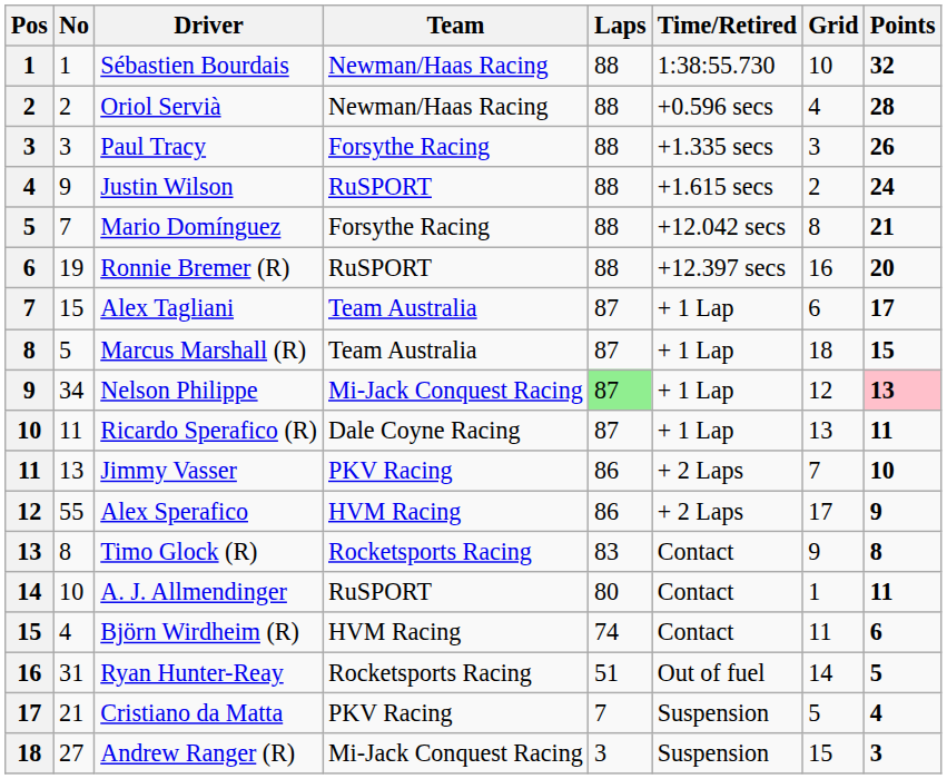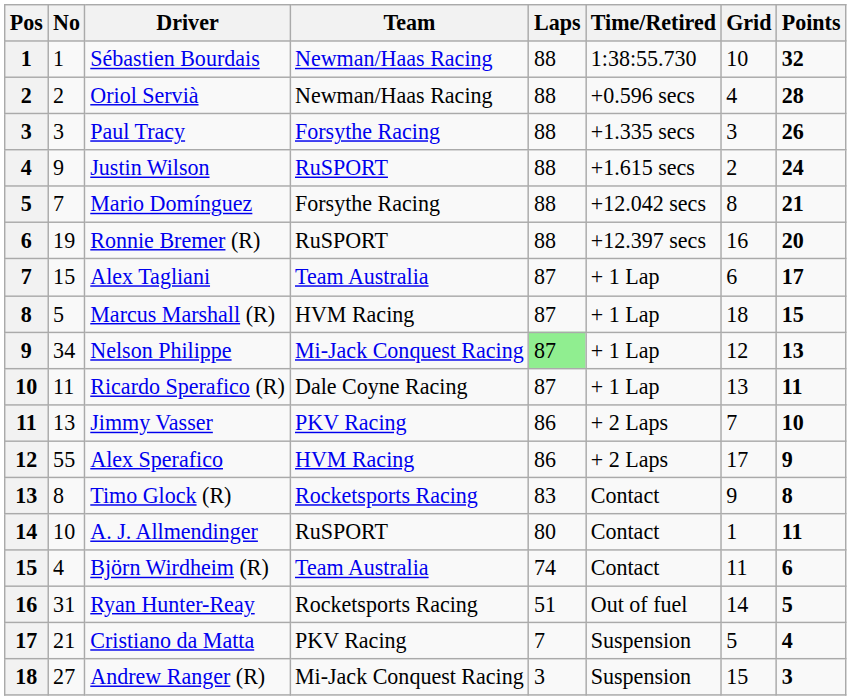 <table class="wikitable" style="font-size:95%;">
 <tr>
 <th>Pos</th>
 <th>No</th>
 <th>Driver</th>
 <th>Team</th>
 <th>Laps</th>
 <th>Time/Retired</th>
 <th>Grid</th>
 <th>Points</th>
 </tr>
 <tr>
 <th>1</th>
 <td>1</td>
 <td> <a href='#'>Sébastien Bourdais</a></td>
 <td><a href='#'>Newman/Haas Racing</a></td>
 <td>88</td>
 <td>1:38:55.730</td>
 <td>10</td>
 <td><strong>32</strong></td>
 </tr>
 <tr>
 <th>2</th>
 <td>2</td>
 <td> <a href='#'>Oriol Servià</a></td>
 <td>Newman/Haas Racing</td>
 <td>88</td>
 <td>+0.596 secs</td>
 <td>4</td>
 <td><strong>28</strong></td>
 </tr>
 <tr>
 <th>3</th>
 <td>3</td>
 <td> <a href='#'>Paul Tracy</a></td>
 <td><a href='#'>Forsythe Racing</a></td>
 <td>88</td>
 <td>+1.335 secs</td>
 <td>3</td>
 <td><strong>26</strong></td>
 </tr>
 <tr>
 <th>4</th>
 <td>9</td>
 <td> <a href='#'>Justin Wilson</a></td>
 <td><a href='#'>RuSPORT</a></td>
 <td>88</td>
 <td>+1.615 secs</td>
 <td>2</td>
 <td><strong>24</strong></td>
 </tr>
 <tr>
 <th>5</th>
 <td>7</td>
 <td> <a href='#'>Mario Domínguez</a></td>
 <td>Forsythe Racing</td>
 <td>88</td>
 <td>+12.042 secs</td>
 <td>8</td>
 <td><strong>21</strong></td>
 </tr>
 <tr>
 <th>6</th>
 <td>19</td>
 <td> <a href='#'>Ronnie Bremer</a> (R)</td>
 <td>RuSPORT</td>
 <td>88</td>
 <td>+12.397 secs</td>
 <td>16</td>
 <td><strong>20</strong></td>
 </tr>
 <tr>
 <th>7</th>
 <td>15</td>
 <td> <a href='#'>Alex Tagliani</a></td>
 <td><a href='#'>Team Australia</a></td>
 <td>87</td>
 <td>+ 1 Lap</td>
 <td>6</td>
 <td><strong>17</strong></td>
 </tr>
 <tr>
 <th>8</th>
 <td>5</td>
 <td> <a href='#'>Marcus Marshall</a> (R)</td>
-<td>Team Australia</td>
+<td>HVM Racing</td>
 <td>87</td>
 <td>+ 1 Lap</td>
 <td>18</td>
 <td><strong>15</strong></td>
 </tr>
 <tr>
 <th>9</th>
 <td>34</td>
 <td> <a href='#'>Nelson Philippe</a></td>
 <td><a href='#'>Mi-Jack Conquest Racing</a></td>
 <td style="background: lightgreen;">87</td>
 <td>+ 1 Lap</td>
 <td>12</td>
-<td style="background: pink;"><strong>13</strong></td>
+<td><strong>13</strong></td>
 </tr>
 <tr>
 <th>10</th>
 <td>11</td>
 <td> <a href='#'>Ricardo Sperafico</a> (R)</td>
 <td>Dale Coyne Racing</td>
 <td>87</td>
 <td>+ 1 Lap</td>
 <td>13</td>
 <td><strong>11</strong></td>
 </tr>
 <tr>
 <th>11</th>
 <td>13</td>
 <td> <a href='#'>Jimmy Vasser</a></td>
 <td><a href='#'>PKV Racing</a></td>
 <td>86</td>
 <td>+ 2 Laps</td>
 <td>7</td>
 <td><strong>10</strong></td>
 </tr>
 <tr>
 <th>12</th>
 <td>55</td>
 <td> <a href='#'>Alex Sperafico</a></td>
 <td><a href='#'>HVM Racing</a></td>
 <td>86</td>
 <td>+ 2 Laps</td>
 <td>17</td>
 <td><strong>9</strong></td>
 </tr>
 <tr>
 <th>13</th>
 <td>8</td>
 <td> <a href='#'>Timo Glock</a> (R)</td>
 <td><a href='#'>Rocketsports Racing</a></td>
 <td>83</td>
 <td>Contact</td>
 <td>9</td>
 <td><strong>8</strong></td>
 </tr>
 <tr>
 <th>14</th>
 <td>10</td>
 <td> <a href='#'>A. J. Allmendinger</a></td>
 <td>RuSPORT</td>
 <td>80</td>
 <td>Contact</td>
 <td>1</td>
 <td><strong>11</strong></td>
 </tr>
 <tr>
 <th>15</th>
 <td>4</td>
 <td> <a href='#'>Björn Wirdheim</a> (R)</td>
-<td>HVM Racing</td>
+<td><a href='#'>Team Australia</a></td>
 <td>74</td>
 <td>Contact</td>
 <td>11</td>
 <td><strong>6</strong></td>
 </tr>
 <tr>
 <th>16</th>
 <td>31</td>
 <td> <a href='#'>Ryan Hunter-Reay</a></td>
 <td>Rocketsports Racing</td>
 <td>51</td>
 <td>Out of fuel</td>
 <td>14</td>
 <td><strong>5</strong></td>
 </tr>
 <tr>
 <th>17</th>
 <td>21</td>
 <td> <a href='#'>Cristiano da Matta</a></td>
 <td>PKV Racing</td>
 <td>7</td>
 <td>Suspension</td>
 <td>5</td>
 <td><strong>4</strong></td>
 </tr>
 <tr>
 <th>18</th>
 <td>27</td>
 <td> <a href='#'>Andrew Ranger</a> (R)</td>
 <td>Mi-Jack Conquest Racing</td>
 <td>3</td>
 <td>Suspension</td>
 <td>15</td>
 <td><strong>3</strong></td>
 </tr>
 </table>
